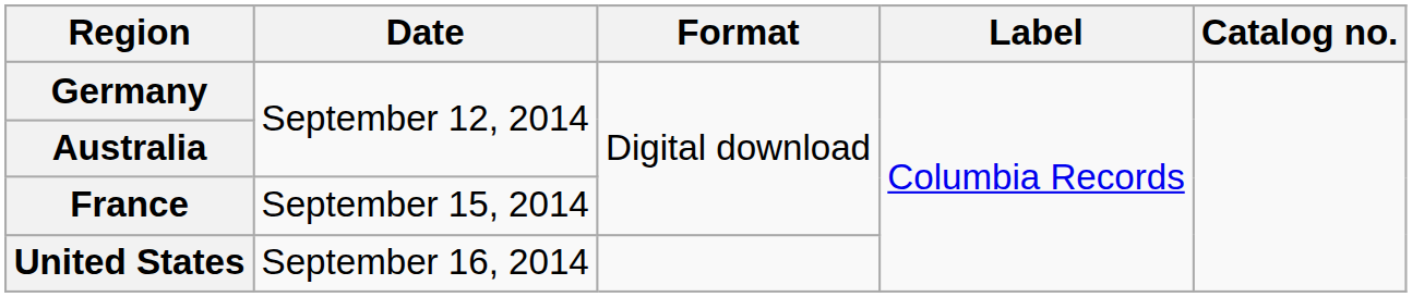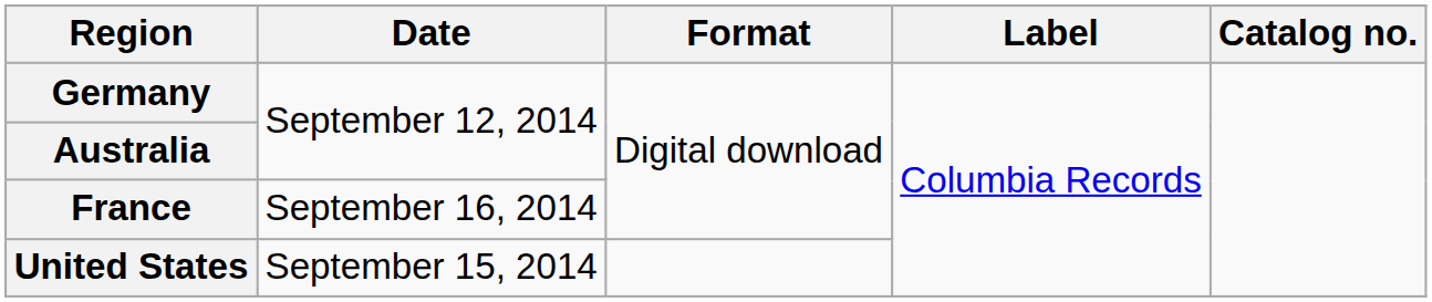 <table class="wikitable plainrowheaders">
 <tr>
 <th scope="col">Region</th>
 <th scope="col">Date</th>
 <th scope="col">Format</th>
 <th scope="col">Label</th>
 <th scope="col">Catalog no.</th>
 </tr>
 <tr>
 <th scope="row">Germany</th>
 <td rowspan="2">September 12, 2014</td>
 <td rowspan="3">Digital download</td>
 <td rowspan="4"><a href='#'>Columbia Records</a></td>
 <td rowspan="4"></td>
 </tr>
 <tr>
 <th scope="row">Australia</th>
 </tr>
 <tr>
 <th scope="row">France</th>
-<td>September 15, 2014</td>
+<td>September 16, 2014</td>
 </tr>
 <tr>
 <th scope="row">United States</th>
-<td>September 16, 2014</td>
+<td>September 15, 2014</td>
 <td></td>
 </tr>
 </table>
